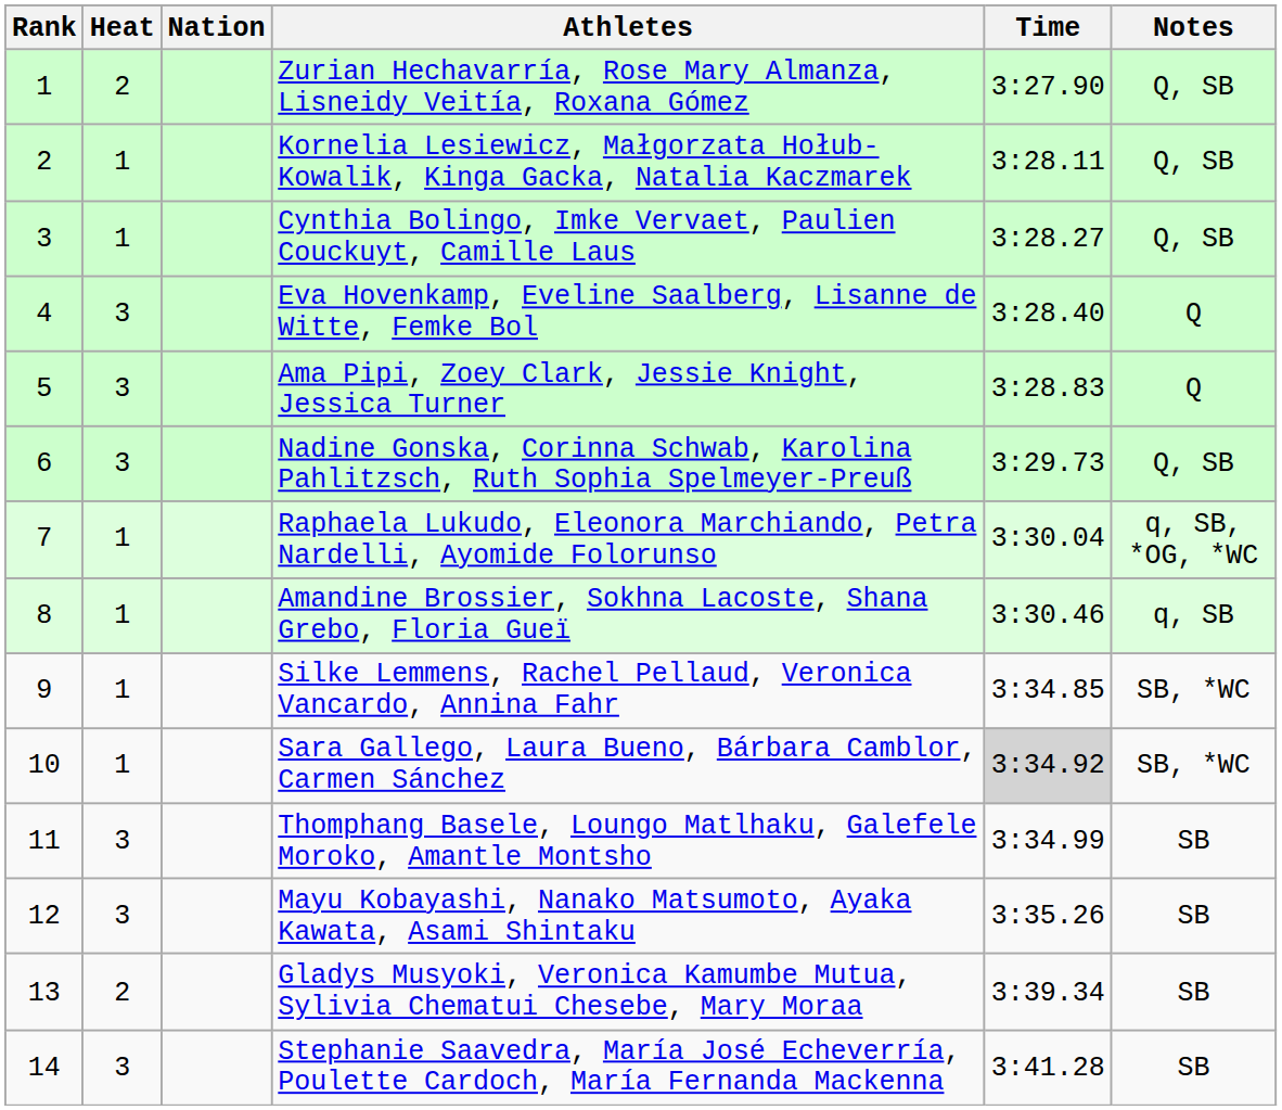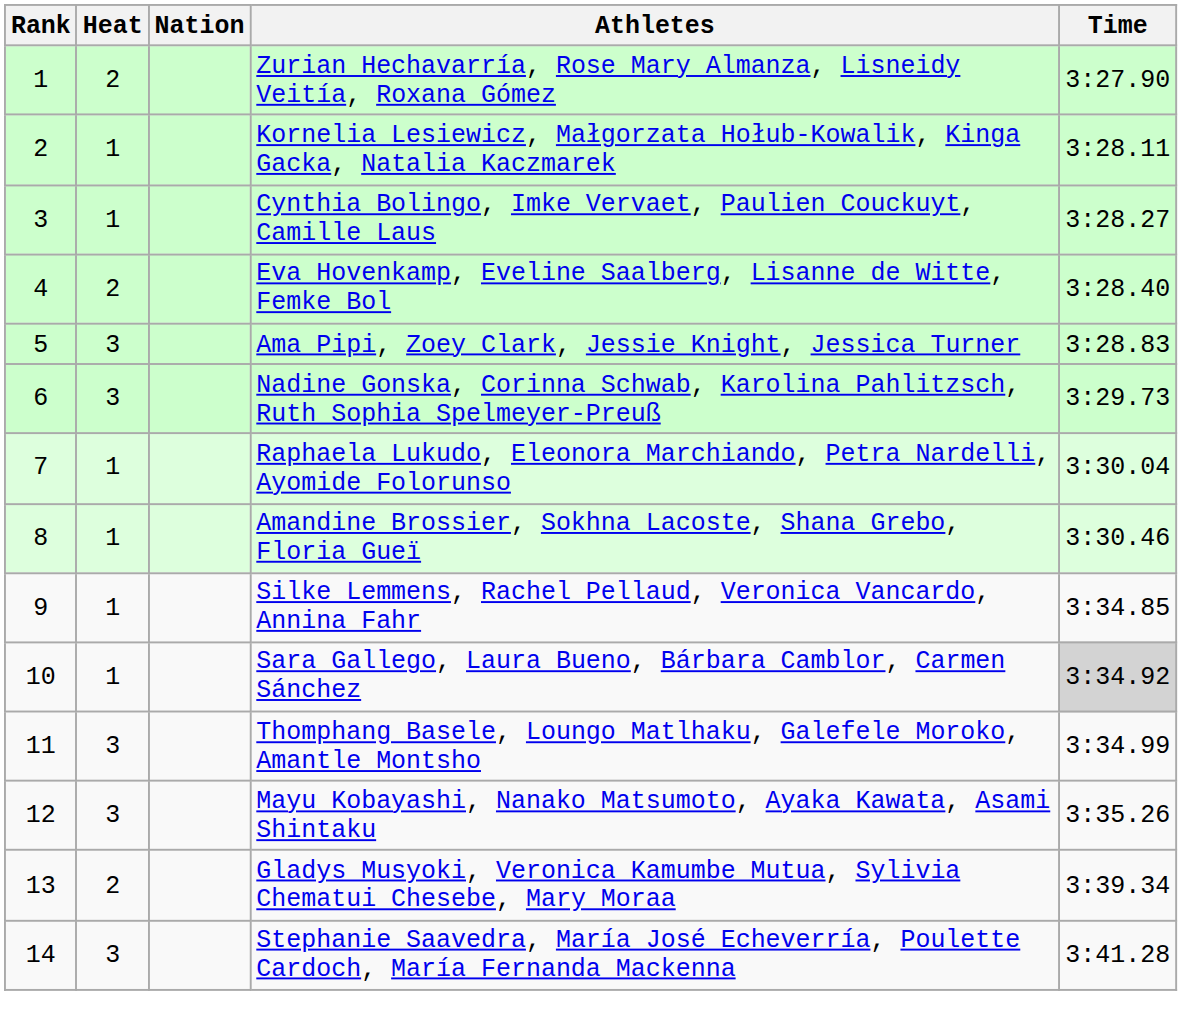 <table class="wikitable sortable" style="text-align:center">
 <tr>
 <th>Rank</th>
 <th>Heat</th>
 <th>Nation</th>
 <th>Athletes</th>
 <th>Time</th>
-<th>Notes</th>
 </tr>
 <tr bgcolor="ccffcc">
 <td>1</td>
 <td>2</td>
 <td align="left"></td>
 <td align="left"><a href='#'>Zurian Hechavarría</a>, <a href='#'>Rose Mary Almanza</a>, <a href='#'>Lisneidy Veitía</a>, <a href='#'>Roxana Gómez</a></td>
 <td>3:27.90</td>
-<td>Q, SB</td>
 </tr>
 <tr bgcolor="ccffcc">
 <td>2</td>
 <td>1</td>
 <td align="left"></td>
 <td align="left"><a href='#'>Kornelia Lesiewicz</a>, <a href='#'>Małgorzata Hołub-Kowalik</a>, <a href='#'>Kinga Gacka</a>, <a href='#'>Natalia Kaczmarek</a></td>
 <td>3:28.11</td>
-<td>Q, SB</td>
 </tr>
 <tr bgcolor="ccffcc">
 <td>3</td>
 <td>1</td>
 <td align="left"></td>
 <td align="left"><a href='#'>Cynthia Bolingo</a>, <a href='#'>Imke Vervaet</a>, <a href='#'>Paulien Couckuyt</a>, <a href='#'>Camille Laus</a></td>
 <td>3:28.27</td>
-<td>Q, SB</td>
 </tr>
 <tr bgcolor="ccffcc">
 <td>4</td>
-<td>3</td>
+<td>2</td>
 <td align="left"></td>
 <td align="left"><a href='#'>Eva Hovenkamp</a>, <a href='#'>Eveline Saalberg</a>, <a href='#'>Lisanne de Witte</a>, <a href='#'>Femke Bol</a></td>
 <td>3:28.40</td>
-<td>Q</td>
 </tr>
 <tr bgcolor="ccffcc">
 <td>5</td>
 <td>3</td>
 <td align="left"></td>
 <td align="left"><a href='#'>Ama Pipi</a>, <a href='#'>Zoey Clark</a>, <a href='#'>Jessie Knight</a>, <a href='#'>Jessica Turner</a></td>
 <td>3:28.83</td>
-<td>Q</td>
 </tr>
 <tr bgcolor="ccffcc">
 <td>6</td>
 <td>3</td>
 <td align="left"></td>
 <td align="left"><a href='#'>Nadine Gonska</a>, <a href='#'>Corinna Schwab</a>, <a href='#'>Karolina Pahlitzsch</a>, <a href='#'>Ruth Sophia Spelmeyer-Preuß</a></td>
 <td>3:29.73</td>
-<td>Q, SB</td>
 </tr>
 <tr bgcolor="ddffdd">
 <td>7</td>
 <td>1</td>
 <td align="left"></td>
 <td align="left"><a href='#'>Raphaela Lukudo</a>, <a href='#'>Eleonora Marchiando</a>, <a href='#'>Petra Nardelli</a>, <a href='#'>Ayomide Folorunso</a></td>
 <td>3:30.04</td>
-<td>q, SB, *OG, *WC</td>
 </tr>
 <tr bgcolor="ddffdd">
 <td>8</td>
 <td>1</td>
 <td align="left"></td>
 <td align="left"><a href='#'>Amandine Brossier</a>, <a href='#'>Sokhna Lacoste</a>, <a href='#'>Shana Grebo</a>, <a href='#'>Floria Gueï</a></td>
 <td>3:30.46</td>
-<td>q, SB</td>
 </tr>
 <tr>
 <td>9</td>
 <td>1</td>
 <td align="left"></td>
 <td align="left"><a href='#'>Silke Lemmens</a>, <a href='#'>Rachel Pellaud</a>, <a href='#'>Veronica Vancardo</a>, <a href='#'>Annina Fahr</a></td>
 <td>3:34.85</td>
-<td>SB, *WC</td>
 </tr>
 <tr>
 <td>10</td>
 <td>1</td>
 <td align="left"></td>
 <td align="left"><a href='#'>Sara Gallego</a>, <a href='#'>Laura Bueno</a>, <a href='#'>Bárbara Camblor</a>, <a href='#'>Carmen Sánchez</a></td>
 <td style="background: lightgrey;">3:34.92</td>
-<td>SB, *WC</td>
 </tr>
 <tr>
 <td>11</td>
 <td>3</td>
 <td align="left"></td>
 <td align="left"><a href='#'>Thomphang Basele</a>, <a href='#'>Loungo Matlhaku</a>, <a href='#'>Galefele Moroko</a>, <a href='#'>Amantle Montsho</a></td>
 <td>3:34.99</td>
-<td>SB</td>
 </tr>
 <tr>
 <td>12</td>
 <td>3</td>
 <td align="left"></td>
 <td align="left"><a href='#'>Mayu Kobayashi</a>, <a href='#'>Nanako Matsumoto</a>, <a href='#'>Ayaka Kawata</a>, <a href='#'>Asami Shintaku</a></td>
 <td>3:35.26</td>
-<td>SB</td>
 </tr>
 <tr>
 <td>13</td>
 <td>2</td>
 <td align="left"></td>
 <td align="left"><a href='#'>Gladys Musyoki</a>, <a href='#'>Veronica Kamumbe Mutua</a>, <a href='#'>Sylivia Chematui Chesebe</a>, <a href='#'>Mary Moraa</a></td>
 <td>3:39.34</td>
-<td>SB</td>
 </tr>
 <tr>
 <td>14</td>
 <td>3</td>
 <td align="left"></td>
 <td align="left"><a href='#'>Stephanie Saavedra</a>, <a href='#'>María José Echeverría</a>, <a href='#'>Poulette Cardoch</a>, <a href='#'>María Fernanda Mackenna</a></td>
 <td>3:41.28</td>
-<td>SB</td>
 </tr>
 </table>
